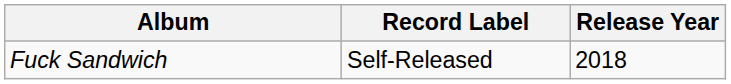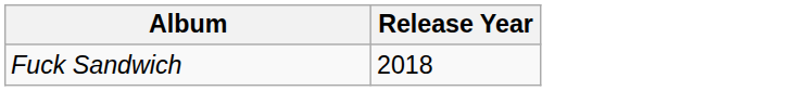 <table class="wikitable">
 <tr>
 <th>Album</th>
-<th>Record Label</th>
 <th>Release Year</th>
 </tr>
 <tr>
 <td style="width:225px;"><em>Fuck Sandwich</em> </td>
-<td style="width:150px;">Self-Released</td>
 <td style="width:100px;">2018</td>
 </tr>
 </table>
